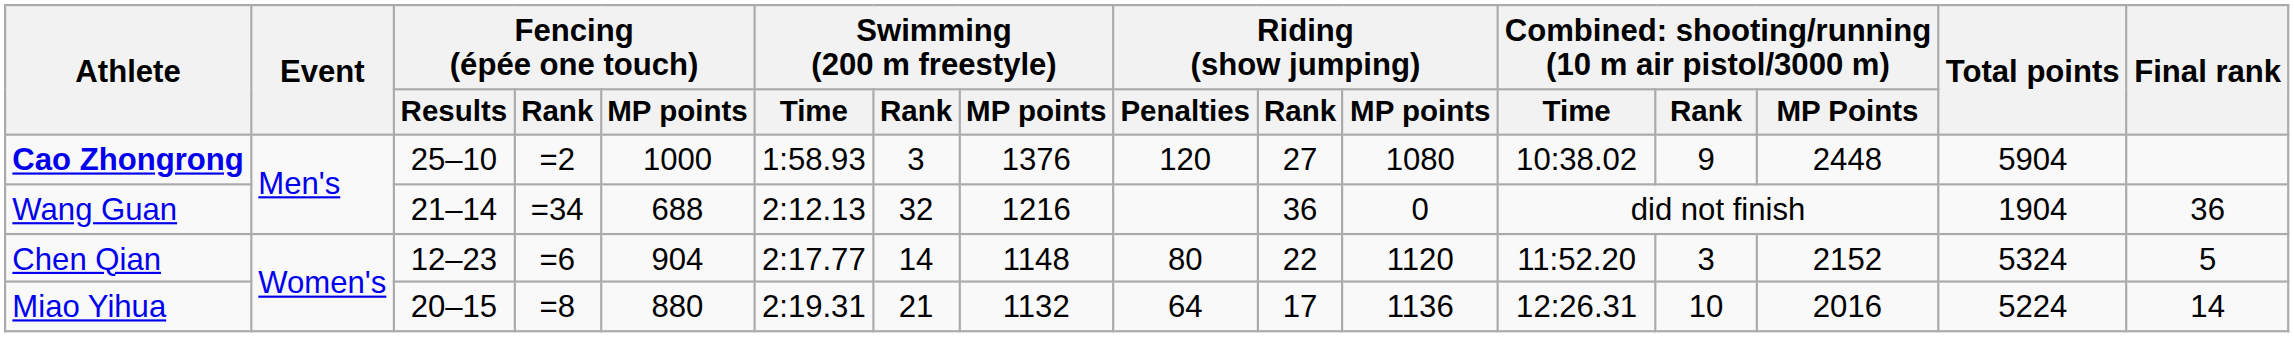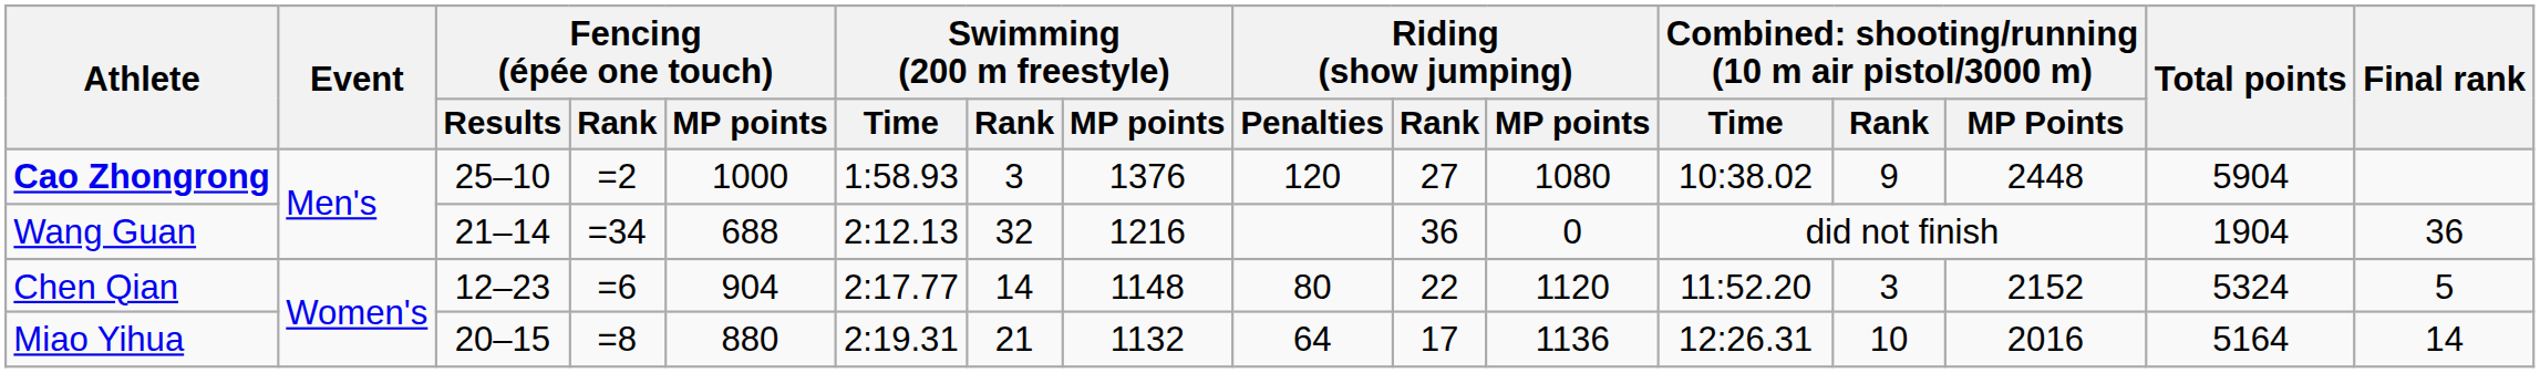 <table class="wikitable" style="font-size:90%">
 <tr>
 <th rowspan=2>Athlete</th>
 <th rowspan=2>Event</th>
 <th colspan=3>Fencing<br><span>(épée one touch)</span></th>
 <th colspan=3>Swimming<br><span>(200 m freestyle)</span></th>
 <th colspan=3>Riding<br><span>(show jumping)</span></th>
 <th colspan=3>Combined: shooting/running<br><span>(10 m air pistol/3000 m)</span></th>
 <th rowspan=2>Total points</th>
 <th rowspan=2>Final rank</th>
 </tr>
 <tr style="font-size:95%">
 <th>Results</th>
 <th>Rank</th>
 <th>MP points</th>
 <th>Time</th>
 <th>Rank</th>
 <th>MP points</th>
 <th>Penalties</th>
 <th>Rank</th>
 <th>MP points</th>
 <th>Time</th>
 <th>Rank</th>
 <th>MP Points</th>
 </tr>
 <tr align=center>
 <td align=left><strong><a href='#'>Cao Zhongrong</a></strong></td>
 <td align=left rowspan=2><a href='#'>Men's</a></td>
 <td>25–10</td>
 <td>=2</td>
 <td>1000</td>
 <td>1:58.93</td>
 <td>3</td>
 <td>1376</td>
 <td>120</td>
 <td>27</td>
 <td>1080</td>
 <td>10:38.02</td>
 <td>9</td>
 <td>2448</td>
 <td>5904</td>
 <td></td>
 </tr>
 <tr align=center>
 <td align=left><a href='#'>Wang Guan</a></td>
 <td>21–14</td>
 <td>=34</td>
 <td>688</td>
 <td>2:12.13</td>
 <td>32</td>
 <td>1216</td>
 <td></td>
 <td>36</td>
 <td>0</td>
 <td colspan=3>did not finish</td>
 <td>1904</td>
 <td>36</td>
 </tr>
 <tr align=center>
 <td align=left><a href='#'>Chen Qian</a></td>
 <td align=left rowspan=2><a href='#'>Women's</a></td>
 <td>12–23</td>
 <td>=6</td>
 <td>904</td>
 <td>2:17.77</td>
 <td>14</td>
 <td>1148</td>
 <td>80</td>
 <td>22</td>
 <td>1120</td>
 <td>11:52.20</td>
 <td>3</td>
 <td>2152</td>
 <td>5324</td>
 <td>5</td>
 </tr>
 <tr align=center>
 <td align=left><a href='#'>Miao Yihua</a></td>
 <td>20–15</td>
 <td>=8</td>
 <td>880</td>
 <td>2:19.31</td>
 <td>21</td>
 <td>1132</td>
 <td>64</td>
 <td>17</td>
 <td>1136</td>
 <td>12:26.31</td>
 <td>10</td>
 <td>2016</td>
-<td>5224</td>
+<td>5164</td>
 <td>14</td>
 </tr>
 </table>
